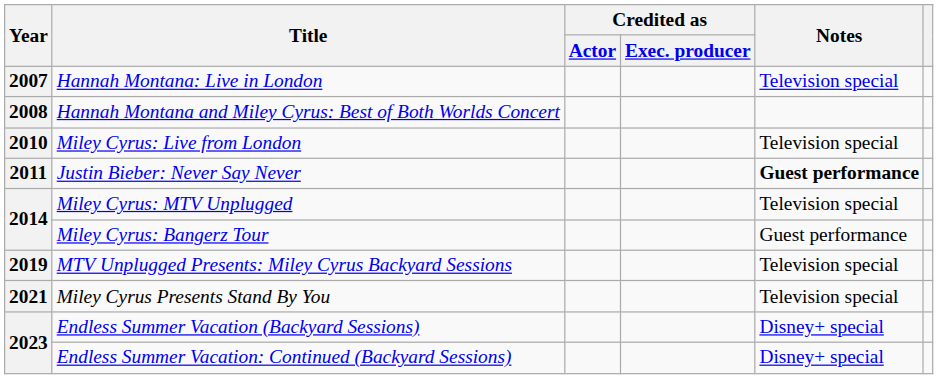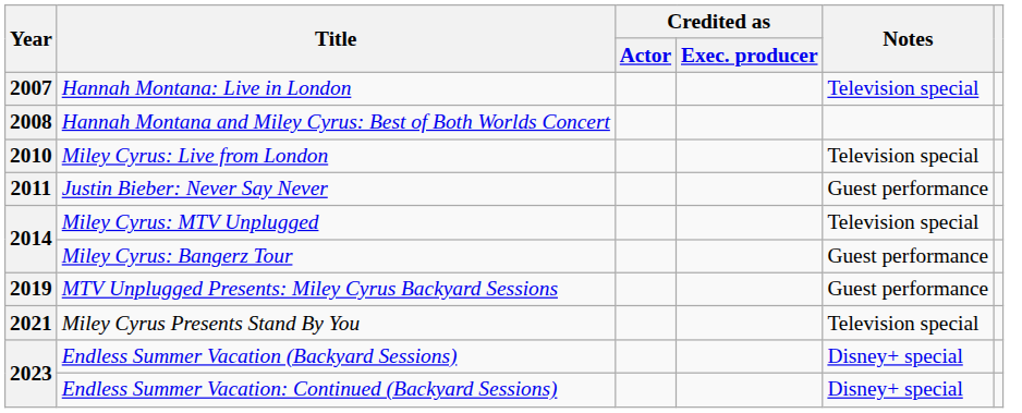 <table class="wikitable plainrowheaders sortable">
 <tr>
 <th rowspan="2" scope="col">Year</th>
 <th rowspan="2" scope="col">Title</th>
 <th colspan="2" scope="col">Credited as</th>
 <th rowspan="2" scope="col">Notes</th>
 <th rowspan="2" scope="col" class="unsortable"></th>
 </tr>
 <tr>
 <th><a href='#'>Actor</a></th>
 <th><a href='#'>Exec. producer</a></th>
 </tr>
 <tr>
 <th scope="row">2007</th>
 <td><em><a href='#'>Hannah Montana: Live in London</a></em></td>
 <td></td>
 <td></td>
 <td><a href='#'>Television special</a></td>
 <td style="text-align:center;"></td>
 </tr>
 <tr>
 <th scope="row">2008</th>
 <td><em><a href='#'>Hannah Montana and Miley Cyrus: Best of Both Worlds Concert</a></em></td>
 <td></td>
 <td></td>
 <td></td>
 <td style="text-align:center;"></td>
 </tr>
 <tr>
 <th scope="row">2010</th>
 <td><em><a href='#'>Miley Cyrus: Live from London</a></em></td>
 <td></td>
 <td></td>
 <td>Television special</td>
 <td style="text-align:center;"></td>
 </tr>
 <tr>
 <th scope="row">2011</th>
 <td><em><a href='#'>Justin Bieber: Never Say Never</a></em></td>
 <td></td>
 <td></td>
-<td><strong>Guest performance</strong></td>
+<td>Guest performance</td>
 <td style="text-align:center;"></td>
 </tr>
 <tr>
 <th scope="row" rowspan="2">2014</th>
 <td><em><a href='#'>Miley Cyrus: MTV Unplugged</a></em></td>
 <td></td>
 <td></td>
 <td>Television special</td>
 <td style="text-align:center;"></td>
 </tr>
 <tr>
 <td><em><a href='#'>Miley Cyrus: Bangerz Tour</a></em></td>
 <td></td>
 <td></td>
 <td>Guest performance</td>
 <td style="text-align:center;"></td>
 </tr>
 <tr>
 <th scope="row">2019</th>
 <td><em><a href='#'>MTV Unplugged Presents: Miley Cyrus Backyard Sessions</a></em></td>
 <td></td>
 <td></td>
-<td>Television special</td>
+<td>Guest performance</td>
 <td style="text-align:center;"></td>
 </tr>
 <tr>
 <th scope="row">2021</th>
 <td><em>Miley Cyrus Presents Stand By You</em></td>
 <td></td>
 <td></td>
 <td>Television special</td>
 <td style="text-align:center;"></td>
 </tr>
 <tr>
 <th scope="row" rowspan="2">2023</th>
 <td><em><a href='#'>Endless Summer Vacation (Backyard Sessions)</a></em></td>
 <td></td>
 <td></td>
 <td><a href='#'>Disney+ special</a></td>
 <td style="text-align:center;"></td>
 </tr>
 <tr>
 <td><em><a href='#'>Endless Summer Vacation: Continued (Backyard Sessions)</a></em></td>
 <td></td>
 <td></td>
 <td><a href='#'>Disney+ special</a></td>
 <td style="text-align:center;"></td>
 </tr>
 </table>
